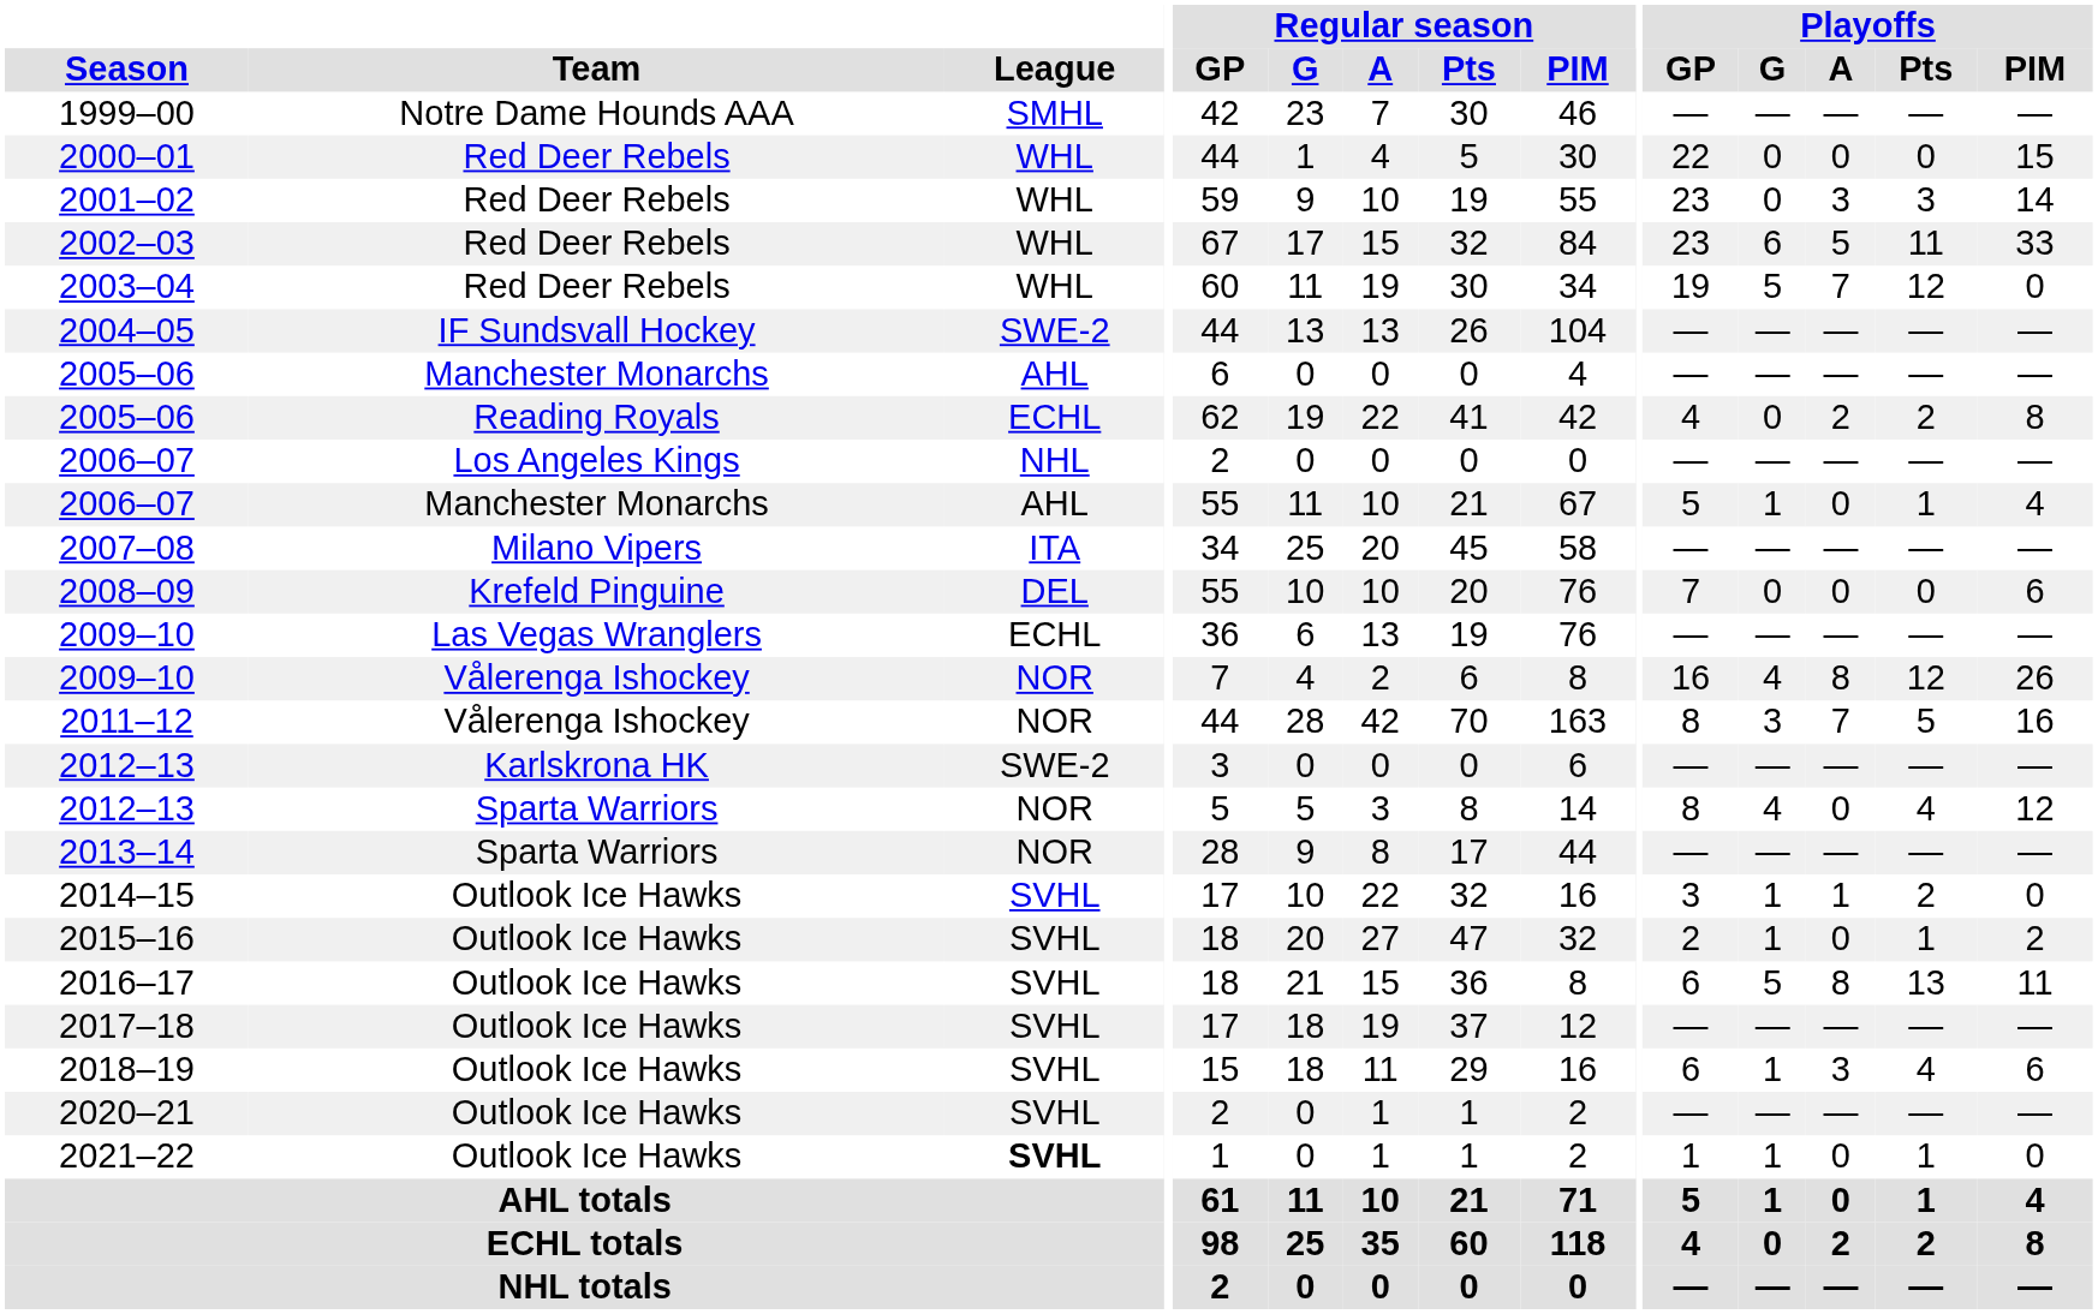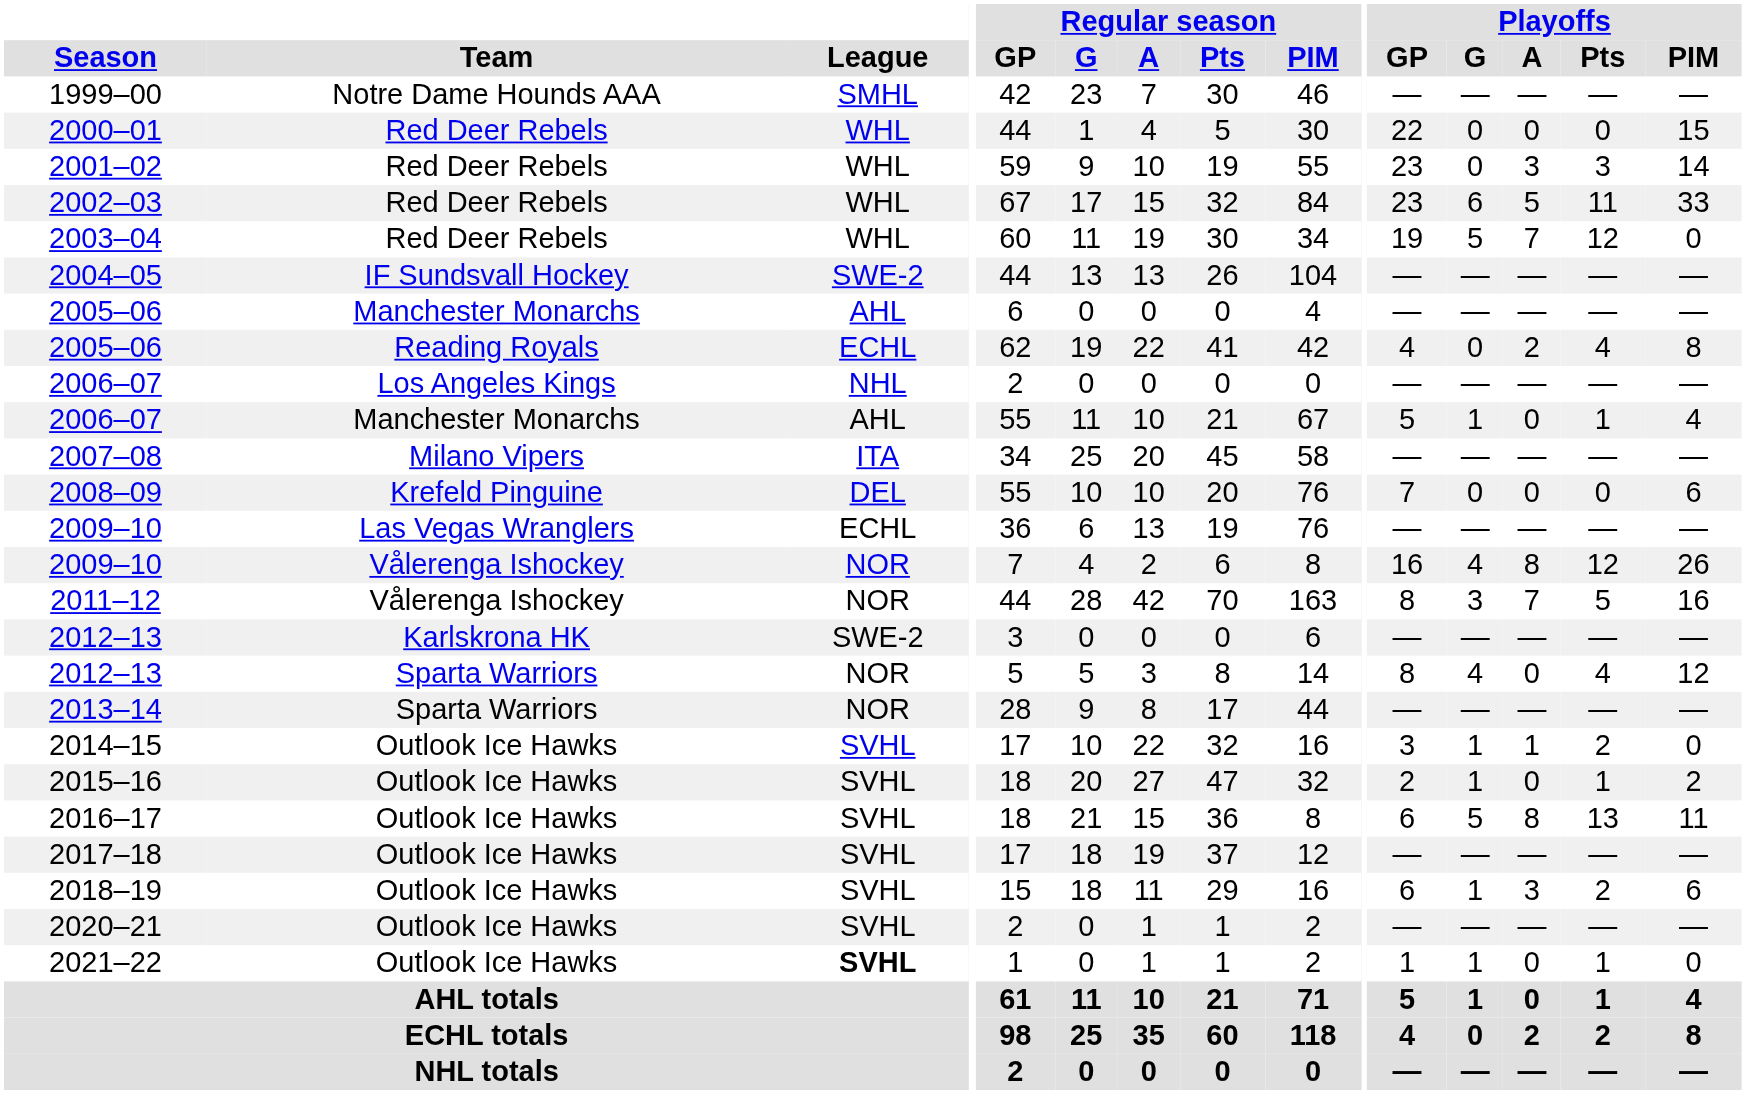 <table border="0" cellpadding="1" cellspacing="0" style="text-align:center; width:60em">
 <tr bgcolor="#e0e0e0">
 <th colspan="3" bgcolor="#ffffff"></th>
 <th rowspan="100" bgcolor="#ffffff"></th>
 <th colspan="5"><a href='#'>Regular season</a></th>
 <th rowspan="100" bgcolor="#ffffff"></th>
 <th colspan="5"><a href='#'>Playoffs</a></th>
 </tr>
 <tr bgcolor="#e0e0e0">
 <th><a href='#'>Season</a></th>
 <th>Team</th>
 <th>League</th>
 <th>GP</th>
 <th><a href='#'>G</a></th>
 <th><a href='#'>A</a></th>
 <th><a href='#'>Pts</a></th>
 <th><a href='#'>PIM</a></th>
 <th>GP</th>
 <th>G</th>
 <th>A</th>
 <th>Pts</th>
 <th>PIM</th>
 </tr>
 <tr>
 <td>1999–00</td>
 <td>Notre Dame Hounds AAA</td>
 <td><a href='#'>SMHL</a></td>
 <td>42</td>
 <td>23</td>
 <td>7</td>
 <td>30</td>
 <td>46</td>
 <td>—</td>
 <td>—</td>
 <td>—</td>
 <td>—</td>
 <td>—</td>
 </tr>
 <tr bgcolor="#f0f0f0">
 <td><a href='#'>2000–01</a></td>
 <td><a href='#'>Red Deer Rebels</a></td>
 <td><a href='#'>WHL</a></td>
 <td>44</td>
 <td>1</td>
 <td>4</td>
 <td>5</td>
 <td>30</td>
 <td>22</td>
 <td>0</td>
 <td>0</td>
 <td>0</td>
 <td>15</td>
 </tr>
 <tr>
 <td><a href='#'>2001–02</a></td>
 <td>Red Deer Rebels</td>
 <td>WHL</td>
 <td>59</td>
 <td>9</td>
 <td>10</td>
 <td>19</td>
 <td>55</td>
 <td>23</td>
 <td>0</td>
 <td>3</td>
 <td>3</td>
 <td>14</td>
 </tr>
 <tr bgcolor="#f0f0f0">
 <td><a href='#'>2002–03</a></td>
 <td>Red Deer Rebels</td>
 <td>WHL</td>
 <td>67</td>
 <td>17</td>
 <td>15</td>
 <td>32</td>
 <td>84</td>
 <td>23</td>
 <td>6</td>
 <td>5</td>
 <td>11</td>
 <td>33</td>
 </tr>
 <tr>
 <td><a href='#'>2003–04</a></td>
 <td>Red Deer Rebels</td>
 <td>WHL</td>
 <td>60</td>
 <td>11</td>
 <td>19</td>
 <td>30</td>
 <td>34</td>
 <td>19</td>
 <td>5</td>
 <td>7</td>
 <td>12</td>
 <td>0</td>
 </tr>
 <tr bgcolor="#f0f0f0">
 <td><a href='#'>2004–05</a></td>
 <td><a href='#'>IF Sundsvall Hockey</a></td>
 <td><a href='#'>SWE-2</a></td>
 <td>44</td>
 <td>13</td>
 <td>13</td>
 <td>26</td>
 <td>104</td>
 <td>—</td>
 <td>—</td>
 <td>—</td>
 <td>—</td>
 <td>—</td>
 </tr>
 <tr>
 <td><a href='#'>2005–06</a></td>
 <td><a href='#'>Manchester Monarchs</a></td>
 <td><a href='#'>AHL</a></td>
 <td>6</td>
 <td>0</td>
 <td>0</td>
 <td>0</td>
 <td>4</td>
 <td>—</td>
 <td>—</td>
 <td>—</td>
 <td>—</td>
 <td>—</td>
 </tr>
 <tr bgcolor="#f0f0f0">
 <td><a href='#'>2005–06</a></td>
 <td><a href='#'>Reading Royals</a></td>
 <td><a href='#'>ECHL</a></td>
 <td>62</td>
 <td>19</td>
 <td>22</td>
 <td>41</td>
 <td>42</td>
 <td>4</td>
 <td>0</td>
 <td>2</td>
-<td>2</td>
+<td>4</td>
 <td>8</td>
 </tr>
 <tr>
 <td><a href='#'>2006–07</a></td>
 <td><a href='#'>Los Angeles Kings</a></td>
 <td><a href='#'>NHL</a></td>
 <td>2</td>
 <td>0</td>
 <td>0</td>
 <td>0</td>
 <td>0</td>
 <td>—</td>
 <td>—</td>
 <td>—</td>
 <td>—</td>
 <td>—</td>
 </tr>
 <tr bgcolor="#f0f0f0">
 <td><a href='#'>2006–07</a></td>
 <td>Manchester Monarchs</td>
 <td>AHL</td>
 <td>55</td>
 <td>11</td>
 <td>10</td>
 <td>21</td>
 <td>67</td>
 <td>5</td>
 <td>1</td>
 <td>0</td>
 <td>1</td>
 <td>4</td>
 </tr>
 <tr>
 <td><a href='#'>2007–08</a></td>
 <td><a href='#'>Milano Vipers</a></td>
 <td><a href='#'>ITA</a></td>
 <td>34</td>
 <td>25</td>
 <td>20</td>
 <td>45</td>
 <td>58</td>
 <td>—</td>
 <td>—</td>
 <td>—</td>
 <td>—</td>
 <td>—</td>
 </tr>
 <tr bgcolor="#f0f0f0">
 <td><a href='#'>2008–09</a></td>
 <td><a href='#'>Krefeld Pinguine</a></td>
 <td><a href='#'>DEL</a></td>
 <td>55</td>
 <td>10</td>
 <td>10</td>
 <td>20</td>
 <td>76</td>
 <td>7</td>
 <td>0</td>
 <td>0</td>
 <td>0</td>
 <td>6</td>
 </tr>
 <tr>
 <td><a href='#'>2009–10</a></td>
 <td><a href='#'>Las Vegas Wranglers</a></td>
 <td>ECHL</td>
 <td>36</td>
 <td>6</td>
 <td>13</td>
 <td>19</td>
 <td>76</td>
 <td>—</td>
 <td>—</td>
 <td>—</td>
 <td>—</td>
 <td>—</td>
 </tr>
 <tr bgcolor="#f0f0f0">
 <td><a href='#'>2009–10</a></td>
 <td><a href='#'>Vålerenga Ishockey</a></td>
 <td><a href='#'>NOR</a></td>
 <td>7</td>
 <td>4</td>
 <td>2</td>
 <td>6</td>
 <td>8</td>
 <td>16</td>
 <td>4</td>
 <td>8</td>
 <td>12</td>
 <td>26</td>
 </tr>
 <tr>
 <td><a href='#'>2011–12</a></td>
 <td>Vålerenga Ishockey</td>
 <td>NOR</td>
 <td>44</td>
 <td>28</td>
 <td>42</td>
 <td>70</td>
 <td>163</td>
 <td>8</td>
 <td>3</td>
 <td>7</td>
 <td>5</td>
 <td>16</td>
 </tr>
 <tr bgcolor="#f0f0f0">
 <td><a href='#'>2012–13</a></td>
 <td><a href='#'>Karlskrona HK</a></td>
 <td>SWE-2</td>
 <td>3</td>
 <td>0</td>
 <td>0</td>
 <td>0</td>
 <td>6</td>
 <td>—</td>
 <td>—</td>
 <td>—</td>
 <td>—</td>
 <td>—</td>
 </tr>
 <tr>
 <td><a href='#'>2012–13</a></td>
 <td><a href='#'>Sparta Warriors</a></td>
 <td>NOR</td>
 <td>5</td>
 <td>5</td>
 <td>3</td>
 <td>8</td>
 <td>14</td>
 <td>8</td>
 <td>4</td>
 <td>0</td>
 <td>4</td>
 <td>12</td>
 </tr>
 <tr bgcolor="#f0f0f0">
 <td><a href='#'>2013–14</a></td>
 <td>Sparta Warriors</td>
 <td>NOR</td>
 <td>28</td>
 <td>9</td>
 <td>8</td>
 <td>17</td>
 <td>44</td>
 <td>—</td>
 <td>—</td>
 <td>—</td>
 <td>—</td>
 <td>—</td>
 </tr>
 <tr>
 <td>2014–15</td>
 <td>Outlook Ice Hawks</td>
 <td><a href='#'>SVHL</a></td>
 <td>17</td>
 <td>10</td>
 <td>22</td>
 <td>32</td>
 <td>16</td>
 <td>3</td>
 <td>1</td>
 <td>1</td>
 <td>2</td>
 <td>0</td>
 </tr>
 <tr bgcolor="#f0f0f0">
 <td>2015–16</td>
 <td>Outlook Ice Hawks</td>
 <td>SVHL</td>
 <td>18</td>
 <td>20</td>
 <td>27</td>
 <td>47</td>
 <td>32</td>
 <td>2</td>
 <td>1</td>
 <td>0</td>
 <td>1</td>
 <td>2</td>
 </tr>
 <tr>
 <td>2016–17</td>
 <td>Outlook Ice Hawks</td>
 <td>SVHL</td>
 <td>18</td>
 <td>21</td>
 <td>15</td>
 <td>36</td>
 <td>8</td>
 <td>6</td>
 <td>5</td>
 <td>8</td>
 <td>13</td>
 <td>11</td>
 </tr>
 <tr bgcolor="#f0f0f0">
 <td>2017–18</td>
 <td>Outlook Ice Hawks</td>
 <td>SVHL</td>
 <td>17</td>
 <td>18</td>
 <td>19</td>
 <td>37</td>
 <td>12</td>
 <td>—</td>
 <td>—</td>
 <td>—</td>
 <td>—</td>
 <td>—</td>
 </tr>
 <tr>
 <td>2018–19</td>
 <td>Outlook Ice Hawks</td>
 <td>SVHL</td>
 <td>15</td>
 <td>18</td>
 <td>11</td>
 <td>29</td>
 <td>16</td>
 <td>6</td>
 <td>1</td>
 <td>3</td>
-<td>4</td>
+<td>2</td>
 <td>6</td>
 </tr>
 <tr bgcolor="#f0f0f0">
 <td>2020–21</td>
 <td>Outlook Ice Hawks</td>
 <td>SVHL</td>
 <td>2</td>
 <td>0</td>
 <td>1</td>
 <td>1</td>
 <td>2</td>
 <td>—</td>
 <td>—</td>
 <td>—</td>
 <td>—</td>
 <td>—</td>
 </tr>
 <tr>
 <td>2021–22</td>
 <td>Outlook Ice Hawks</td>
 <td><strong>SVHL</strong></td>
 <td>1</td>
 <td>0</td>
 <td>1</td>
 <td>1</td>
 <td>2</td>
 <td>1</td>
 <td>1</td>
 <td>0</td>
 <td>1</td>
 <td>0</td>
 </tr>
 <tr bgcolor="#e0e0e0">
 <th colspan="3">AHL totals</th>
 <th>61</th>
 <th>11</th>
 <th>10</th>
 <th>21</th>
 <th>71</th>
 <th>5</th>
 <th>1</th>
 <th>0</th>
 <th>1</th>
 <th>4</th>
 </tr>
 <tr bgcolor="#e0e0e0">
 <th colspan="3">ECHL totals</th>
 <th>98</th>
 <th>25</th>
 <th>35</th>
 <th>60</th>
 <th>118</th>
 <th>4</th>
 <th>0</th>
 <th>2</th>
 <th>2</th>
 <th>8</th>
 </tr>
 <tr bgcolor="#e0e0e0">
 <th colspan="3">NHL totals</th>
 <th>2</th>
 <th>0</th>
 <th>0</th>
 <th>0</th>
 <th>0</th>
 <th>—</th>
 <th>—</th>
 <th>—</th>
 <th>—</th>
 <th>—</th>
 </tr>
 </table>
